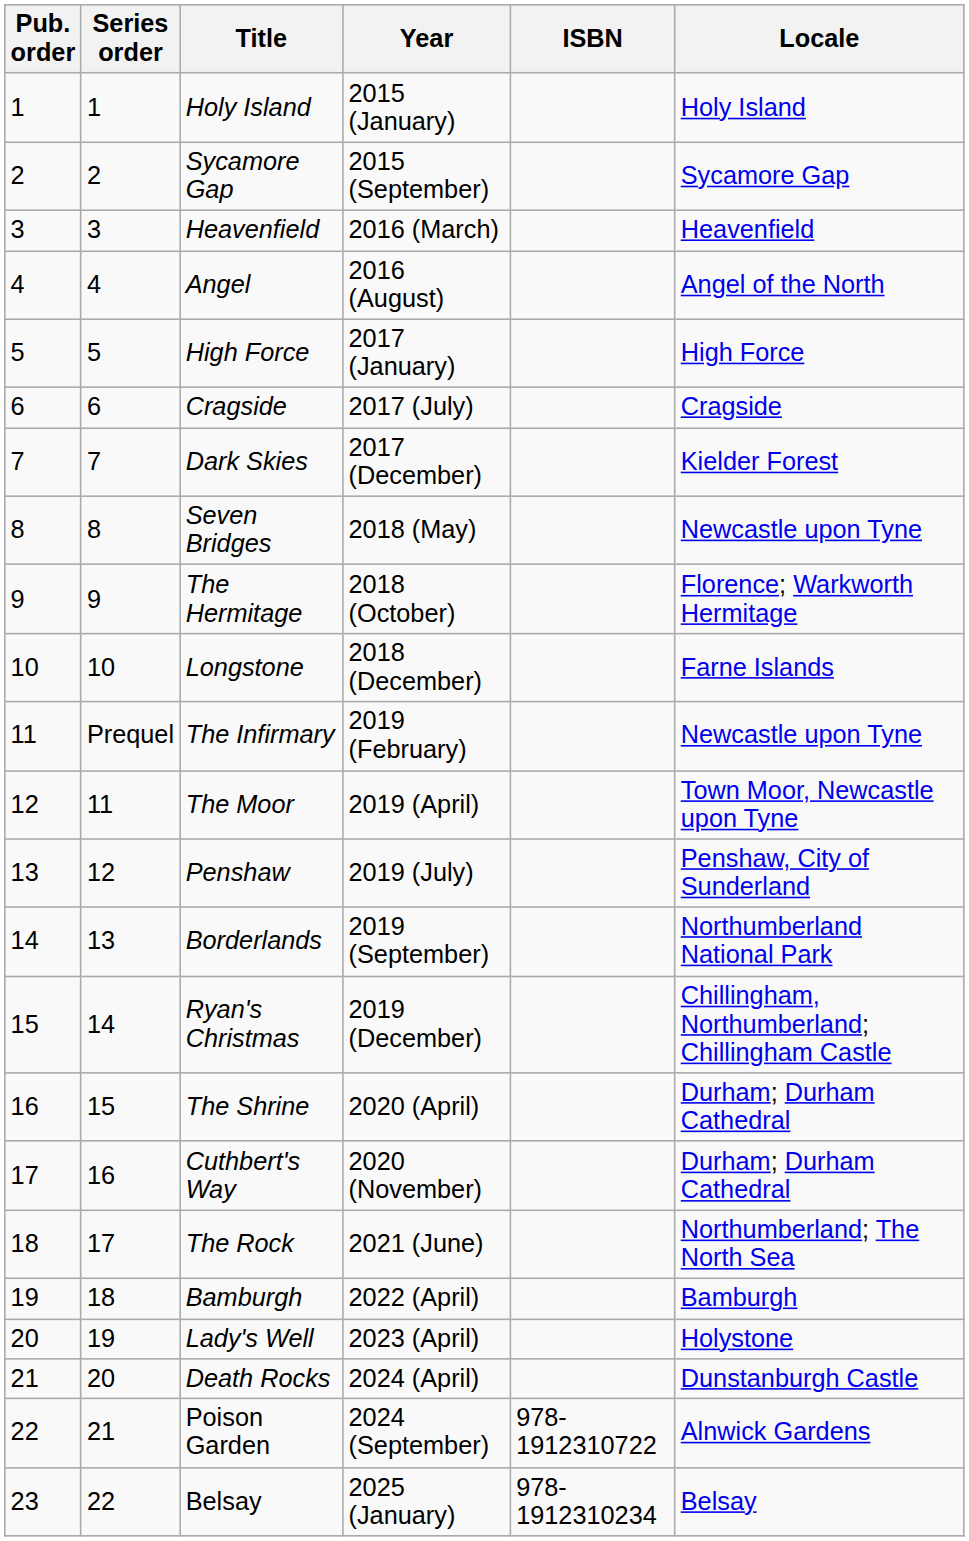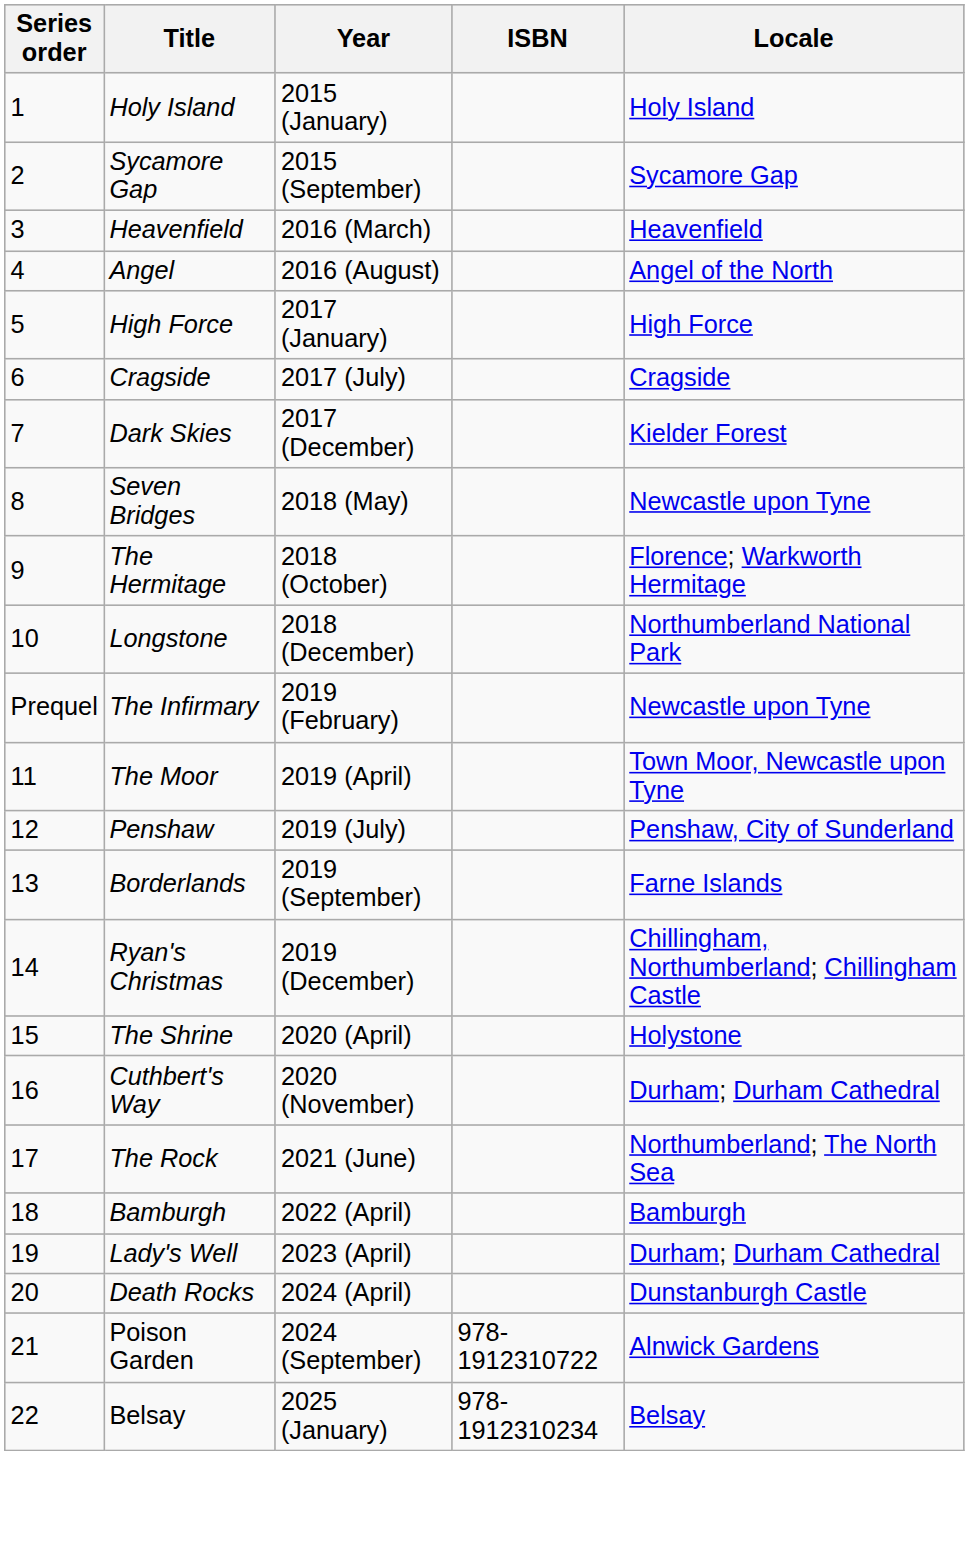 <table class="wikitable sortable">
 <tr style="text-align:center;">
-<th width="15px">Pub.<br>order</th>
 <th>Series<br>order</th>
 <th>Title</th>
 <th>Year</th>
 <th>ISBN</th>
 <th>Locale</th>
 </tr>
 <tr>
 <td>1</td>
-<td>1</td>
 <td><em>Holy Island</em></td>
 <td>2015 (January)</td>
 <td></td>
 <td><a href='#'>Holy Island</a></td>
 </tr>
 <tr>
-<td>2</td>
 <td>2</td>
 <td><em>Sycamore Gap</em></td>
 <td>2015 (September)</td>
 <td></td>
 <td><a href='#'>Sycamore Gap</a></td>
 </tr>
 <tr>
 <td>3</td>
-<td>3</td>
 <td><em>Heavenfield</em></td>
 <td>2016 (March)</td>
 <td></td>
 <td><a href='#'>Heavenfield</a></td>
 </tr>
 <tr>
-<td>4</td>
 <td>4</td>
 <td><em>Angel</em></td>
 <td>2016 (August)</td>
 <td></td>
 <td><a href='#'>Angel of the North</a></td>
 </tr>
 <tr>
 <td>5</td>
-<td>5</td>
 <td><em>High Force</em></td>
 <td>2017 (January)</td>
 <td></td>
 <td><a href='#'>High Force</a></td>
 </tr>
 <tr>
-<td>6</td>
 <td>6</td>
 <td><em>Cragside</em></td>
 <td>2017 (July)</td>
 <td></td>
 <td><a href='#'>Cragside</a></td>
 </tr>
 <tr>
 <td>7</td>
-<td>7</td>
 <td><em>Dark Skies</em></td>
 <td>2017 (December)</td>
 <td></td>
 <td><a href='#'>Kielder Forest</a></td>
 </tr>
 <tr>
-<td>8</td>
 <td>8</td>
 <td><em>Seven Bridges</em></td>
 <td>2018 (May)</td>
 <td></td>
 <td><a href='#'>Newcastle upon Tyne</a></td>
 </tr>
 <tr>
 <td>9</td>
-<td>9</td>
 <td><em>The Hermitage</em></td>
 <td>2018 (October)</td>
 <td></td>
 <td><a href='#'>Florence</a>; <a href='#'>Warkworth Hermitage</a></td>
 </tr>
 <tr>
 <td>10</td>
-<td>10</td>
 <td><em>Longstone</em></td>
 <td>2018 (December)</td>
 <td></td>
-<td><a href='#'>Farne Islands</a></td>
+<td><a href='#'>Northumberland National Park</a></td>
 </tr>
 <tr>
-<td>11</td>
 <td>Prequel</td>
 <td><em>The Infirmary</em></td>
 <td>2019 (February)</td>
 <td></td>
 <td><a href='#'>Newcastle upon Tyne</a></td>
 </tr>
 <tr>
-<td>12</td>
 <td>11</td>
 <td><em>The Moor</em></td>
 <td>2019 (April)</td>
 <td></td>
 <td><a href='#'>Town Moor, Newcastle upon Tyne</a></td>
 </tr>
 <tr>
-<td>13</td>
 <td>12</td>
 <td><em>Penshaw</em></td>
 <td>2019 (July)</td>
 <td></td>
 <td><a href='#'>Penshaw, City of Sunderland</a></td>
 </tr>
 <tr>
-<td>14</td>
 <td>13</td>
 <td><em>Borderlands</em></td>
 <td>2019 (September)</td>
 <td></td>
-<td><a href='#'>Northumberland National Park</a></td>
+<td><a href='#'>Farne Islands</a></td>
 </tr>
 <tr>
-<td>15</td>
 <td>14</td>
 <td><em>Ryan's Christmas</em></td>
 <td>2019 (December)</td>
 <td></td>
 <td><a href='#'>Chillingham, Northumberland</a>; <a href='#'>Chillingham Castle</a></td>
 </tr>
 <tr>
-<td>16</td>
 <td>15</td>
 <td><em>The Shrine</em></td>
 <td>2020 (April)</td>
 <td></td>
-<td><a href='#'>Durham</a>; <a href='#'>Durham Cathedral</a></td>
+<td><a href='#'>Holystone</a></td>
 </tr>
 <tr>
-<td>17</td>
 <td>16</td>
 <td><em>Cuthbert's Way</em></td>
 <td>2020 (November)</td>
 <td></td>
 <td><a href='#'>Durham</a>; <a href='#'>Durham Cathedral</a></td>
 </tr>
 <tr>
-<td>18</td>
 <td>17</td>
 <td><em>The Rock</em></td>
 <td>2021 (June)</td>
 <td></td>
 <td><a href='#'>Northumberland</a>; <a href='#'>The North Sea</a></td>
 </tr>
 <tr>
-<td>19</td>
 <td>18</td>
 <td><em>Bamburgh</em></td>
 <td>2022 (April)</td>
 <td></td>
 <td><a href='#'>Bamburgh</a></td>
 </tr>
 <tr>
-<td>20</td>
 <td>19</td>
 <td><em>Lady's Well</em></td>
 <td>2023 (April)</td>
 <td></td>
-<td><a href='#'>Holystone</a></td>
+<td><a href='#'>Durham</a>; <a href='#'>Durham Cathedral</a></td>
 </tr>
 <tr>
-<td>21</td>
 <td>20</td>
 <td><em>Death Rocks</em></td>
 <td>2024 (April)</td>
 <td></td>
 <td><a href='#'>Dunstanburgh Castle</a></td>
 </tr>
 <tr>
-<td>22</td>
 <td>21</td>
 <td>Poison Garden</td>
 <td>2024 (September)</td>
 <td>978-1912310722</td>
 <td><a href='#'>Alnwick Gardens</a></td>
 </tr>
 <tr>
-<td>23</td>
 <td>22</td>
 <td>Belsay</td>
 <td>2025 (January)</td>
 <td>978-1912310234</td>
 <td><a href='#'>Belsay</a></td>
 </tr>
 </table>
